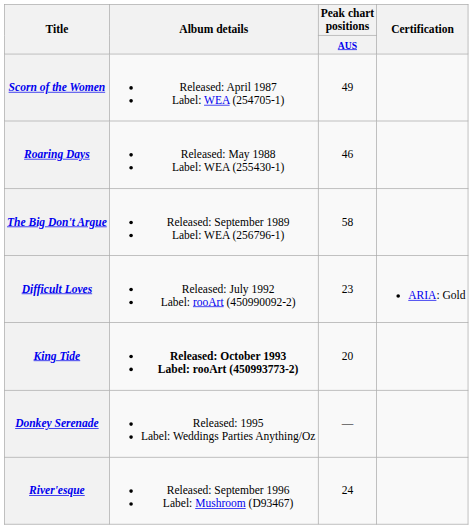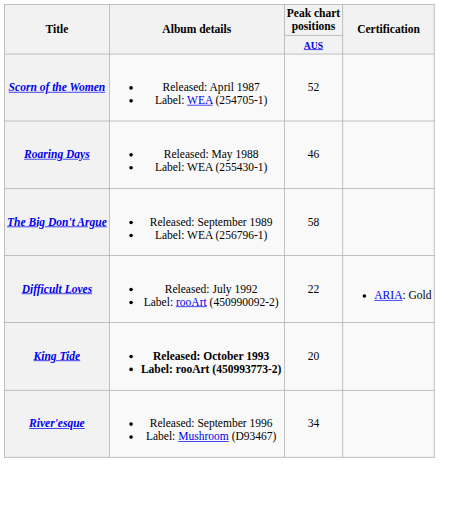 <table class="wikitable plainrowheaders" style="text-align:center;" border="1">
 <tr>
 <th scope="col" rowspan="2">Title</th>
 <th scope="col" rowspan="2">Album details</th>
 <th scope="col" colspan="1">Peak chart<br>positions</th>
 <th scope="col" rowspan="2">Certification</th>
 </tr>
 <tr>
 <th scope="col" style="text-align:center;"><small><a href='#'>AUS</a></small><br></th>
 </tr>
 <tr>
 <th scope="row"><em><a href='#'>Scorn of the Women</a></em></th>
 <td><br><ul><li>Released: April 1987</li><li>Label: <a href='#'>WEA</a> (254705-1)</li></ul></td>
-<td>49</td>
+<td>52</td>
 <td></td>
 </tr>
 <tr>
 <th scope="row"><em><a href='#'>Roaring Days</a></em></th>
 <td><br><ul><li>Released: May 1988</li><li>Label: WEA (255430-1)</li></ul></td>
 <td>46</td>
 <td></td>
 </tr>
 <tr>
 <th scope="row"><em><a href='#'>The Big Don't Argue</a></em></th>
 <td><br><ul><li>Released: September 1989</li><li>Label: WEA (256796-1)</li></ul></td>
 <td>58</td>
 <td></td>
 </tr>
 <tr>
 <th scope="row"><em><a href='#'>Difficult Loves</a></em></th>
 <td><br><ul><li>Released: July 1992</li><li>Label: <a href='#'>rooArt</a> (450990092-2)</li></ul></td>
-<td>23</td>
+<td>22</td>
 <td><br><ul><li><a href='#'>ARIA</a>: Gold</li></ul></td>
 </tr>
 <tr>
 <th scope="row"><em><a href='#'>King Tide</a></em></th>
 <td><strong><br><ul><li>Released: October 1993</li><li>Label: rooArt (450993773-2)</li></ul></strong></td>
 <td>20</td>
 <td></td>
 </tr>
 <tr>
-<th scope="row"><em><a href='#'>Donkey Serenade</a></em></th>
-<td><br><ul><li>Released: 1995</li><li>Label: Weddings Parties Anything/Oz</li></ul></td>
-<td>—</td>
-<td></td>
-</tr>
-<tr>
 <th scope="row"><em><a href='#'>River'esque</a></em></th>
 <td><br><ul><li>Released: September 1996</li><li>Label: <a href='#'>Mushroom</a> (D93467)</li></ul></td>
-<td>24</td>
+<td>34</td>
 <td></td>
 </tr>
 </table>
